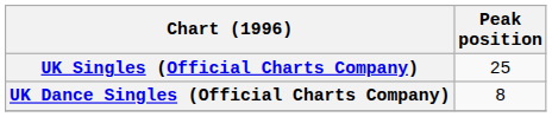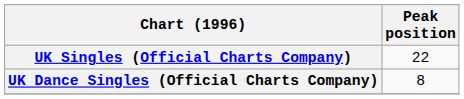 <table class="wikitable sortable plainrowheaders" style="text-align:center">
 <tr>
 <th scope="col">Chart (1996)</th>
 <th scope="col">Peak<br>position</th>
 </tr>
 <tr>
 <th scope="row"><a href='#'>UK Singles</a> (<a href='#'>Official Charts Company</a>)</th>
-<td>25</td>
+<td>22</td>
 </tr>
 <tr>
 <th scope="row"><a href='#'>UK Dance Singles</a> (Official Charts Company)</th>
 <td>8</td>
 </tr>
 <tr>
 </tr>
 </table>
